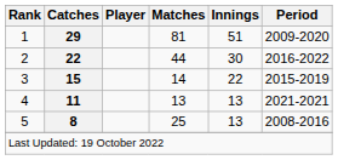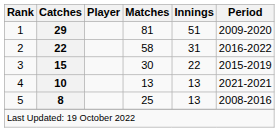 <table class="wikitable plainrowheaders sortable">
 <tr>
 <th scope=col>Rank</th>
 <th scope=col>Catches</th>
 <th scope=col>Player</th>
 <th scope=col>Matches</th>
 <th scope=col>Innings</th>
 <th scope=col>Period</th>
 </tr>
 <tr>
 <td align=center>1</td>
 <th scope=row style=text-align:center;>29</th>
 <td></td>
 <td align=center>81</td>
 <td align=center>51</td>
 <td>2009-2020</td>
 </tr>
 <tr>
 <td align=center>2</td>
 <th scope=row style=text-align:center;>22</th>
 <td> </td>
-<td align=center>44</td>
-<td align=center>30</td>
+<td align=center>58</td>
+<td align=center>31</td>
 <td>2016-2022</td>
 </tr>
 <tr>
 <td align=center>3</td>
 <th scope=row style=text-align:center;>15</th>
 <td></td>
-<td align=center>14</td>
+<td align=center>30</td>
 <td align=center>22</td>
 <td>2015-2019</td>
 </tr>
 <tr>
 <td align=center>4</td>
-<th scope=row style=text-align:center;>11</th>
+<th scope=row style=text-align:center;>10</th>
 <td> </td>
 <td align=center>13</td>
 <td align=center>13</td>
 <td>2021-2021</td>
 </tr>
 <tr>
 <td align=center>5</td>
 <th scope=row style=text-align:center;>8</th>
 <td></td>
 <td align=center>25</td>
 <td align=center>13</td>
 <td>2008-2016</td>
 </tr>
 <tr>
 </tr>
 <tr class=sortbottom>
 <td colspan=6><small>Last Updated: 19 October 2022</small></td>
 </tr>
 </table>
